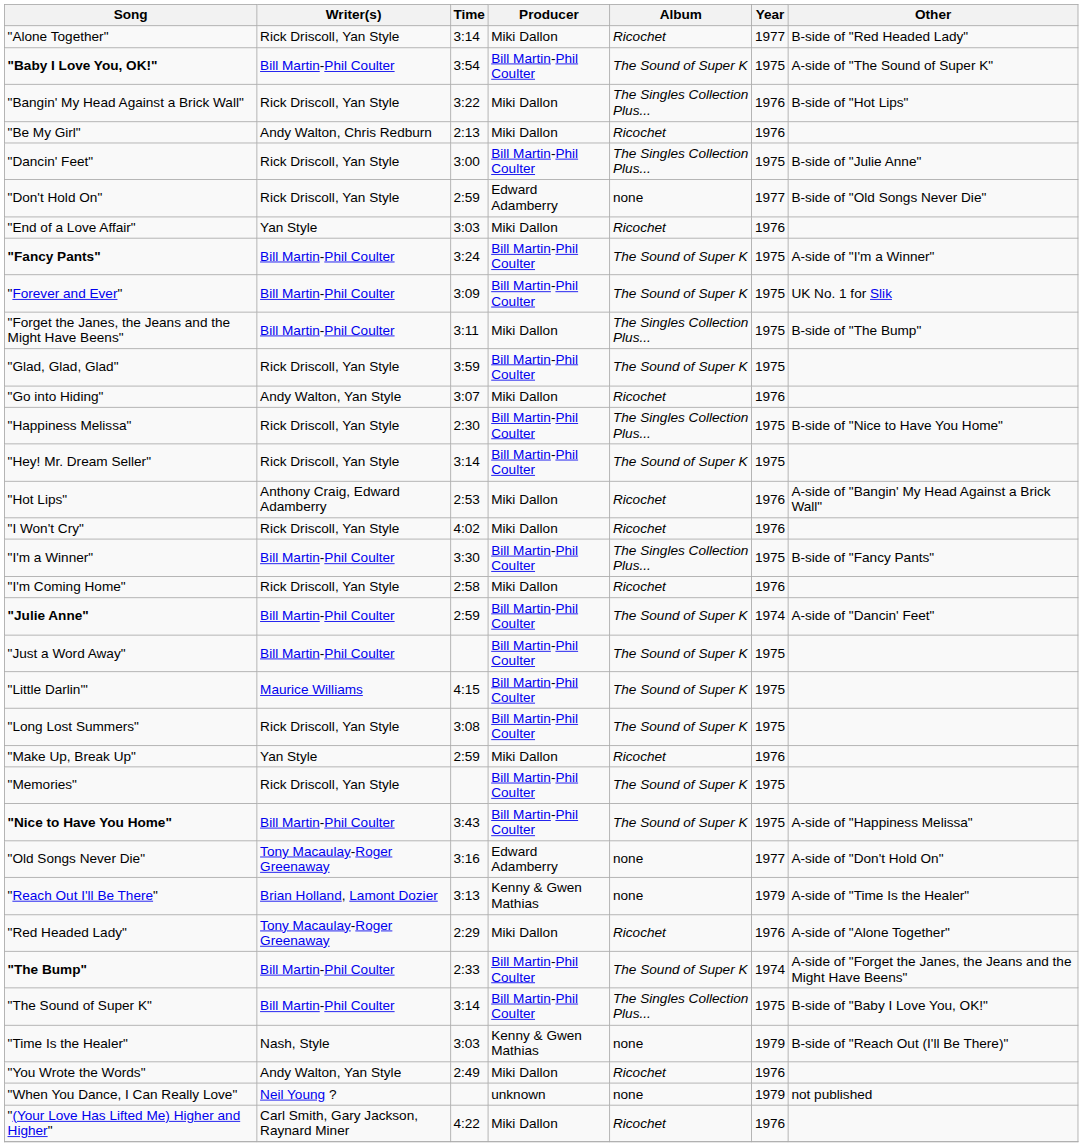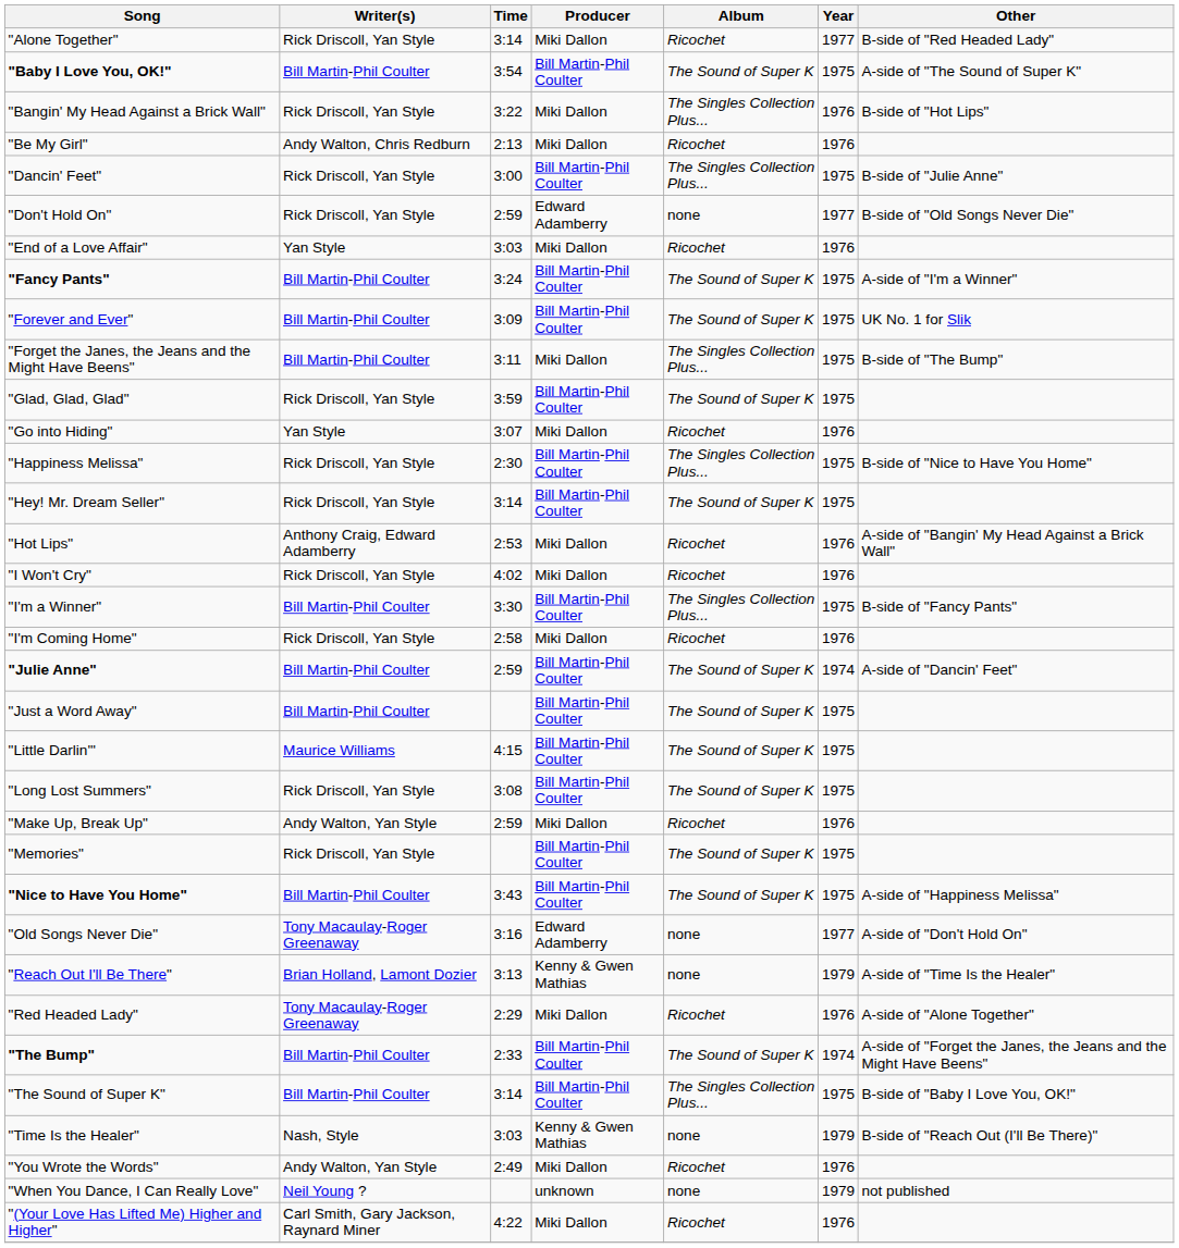 <table class="wikitable sortable" style="margin:0.5em auto; clear: both; text-align: left; width:100%">
 <tr>
 <th>Song</th>
 <th>Writer(s)</th>
 <th>Time</th>
 <th>Producer</th>
 <th>Album</th>
 <th>Year</th>
 <th>Other</th>
 </tr>
 <tr>
 <td>"Alone Together"</td>
 <td>Rick Driscoll, Yan Style</td>
 <td>3:14</td>
 <td>Miki Dallon</td>
 <td><em>Ricochet</em></td>
 <td>1977</td>
 <td>B-side of "Red Headed Lady"</td>
 </tr>
 <tr>
 <td><strong>"Baby I Love You, OK!"</strong></td>
 <td><a href='#'>Bill Martin</a>-<a href='#'>Phil Coulter</a></td>
 <td>3:54</td>
 <td><a href='#'>Bill Martin</a>-<a href='#'>Phil Coulter</a></td>
 <td><em>The Sound of Super K</em></td>
 <td>1975</td>
 <td>A-side of "The Sound of Super K"</td>
 </tr>
 <tr>
 <td>"Bangin' My Head Against a Brick Wall"</td>
 <td>Rick Driscoll, Yan Style</td>
 <td>3:22</td>
 <td>Miki Dallon</td>
 <td><em>The Singles Collection Plus...</em></td>
 <td>1976</td>
 <td>B-side of "Hot Lips"</td>
 </tr>
 <tr>
 <td>"Be My Girl"</td>
 <td>Andy Walton, Chris Redburn</td>
 <td>2:13</td>
 <td>Miki Dallon</td>
 <td><em>Ricochet</em></td>
 <td>1976</td>
 <td></td>
 </tr>
 <tr>
 <td>"Dancin' Feet"</td>
 <td>Rick Driscoll, Yan Style</td>
 <td>3:00</td>
 <td><a href='#'>Bill Martin</a>-<a href='#'>Phil Coulter</a></td>
 <td><em>The Singles Collection Plus...</em></td>
 <td>1975</td>
 <td>B-side of "Julie Anne"</td>
 </tr>
 <tr>
 <td>"Don't Hold On"</td>
 <td>Rick Driscoll, Yan Style</td>
 <td>2:59</td>
 <td>Edward Adamberry</td>
 <td>none</td>
 <td>1977</td>
 <td>B-side of "Old Songs Never Die"</td>
 </tr>
 <tr>
 <td>"End of a Love Affair"</td>
 <td>Yan Style</td>
 <td>3:03</td>
 <td>Miki Dallon</td>
 <td><em>Ricochet</em></td>
 <td>1976</td>
 <td></td>
 </tr>
 <tr>
 <td><strong>"Fancy Pants"</strong></td>
 <td><a href='#'>Bill Martin</a>-<a href='#'>Phil Coulter</a></td>
 <td>3:24</td>
 <td><a href='#'>Bill Martin</a>-<a href='#'>Phil Coulter</a></td>
 <td><em>The Sound of Super K</em></td>
 <td>1975</td>
 <td>A-side of "I'm a Winner"</td>
 </tr>
 <tr>
 <td>"<a href='#'>Forever and Ever</a>"</td>
 <td><a href='#'>Bill Martin</a>-<a href='#'>Phil Coulter</a></td>
 <td>3:09</td>
 <td><a href='#'>Bill Martin</a>-<a href='#'>Phil Coulter</a></td>
 <td><em>The Sound of Super K</em></td>
 <td>1975</td>
 <td>UK No. 1 for <a href='#'>Slik</a></td>
 </tr>
 <tr>
 <td>"Forget the Janes, the Jeans and the Might Have Beens"</td>
 <td><a href='#'>Bill Martin</a>-<a href='#'>Phil Coulter</a></td>
 <td>3:11</td>
 <td>Miki Dallon</td>
 <td><em>The Singles Collection Plus...</em></td>
 <td>1975</td>
 <td>B-side of "The Bump"</td>
 </tr>
 <tr>
 <td>"Glad, Glad, Glad"</td>
 <td>Rick Driscoll, Yan Style</td>
 <td>3:59</td>
 <td><a href='#'>Bill Martin</a>-<a href='#'>Phil Coulter</a></td>
 <td><em>The Sound of Super K</em></td>
 <td>1975</td>
 <td></td>
 </tr>
 <tr>
 <td>"Go into Hiding"</td>
-<td>Andy Walton, Yan Style</td>
+<td>Yan Style</td>
 <td>3:07</td>
 <td>Miki Dallon</td>
 <td><em>Ricochet</em></td>
 <td>1976</td>
 <td></td>
 </tr>
 <tr>
 <td>"Happiness Melissa"</td>
 <td>Rick Driscoll, Yan Style</td>
 <td>2:30</td>
 <td><a href='#'>Bill Martin</a>-<a href='#'>Phil Coulter</a></td>
 <td><em>The Singles Collection Plus...</em></td>
 <td>1975</td>
 <td>B-side of "Nice to Have You Home"</td>
 </tr>
 <tr>
 <td>"Hey! Mr. Dream Seller"</td>
 <td>Rick Driscoll, Yan Style</td>
 <td>3:14</td>
 <td><a href='#'>Bill Martin</a>-<a href='#'>Phil Coulter</a></td>
 <td><em>The Sound of Super K</em></td>
 <td>1975</td>
 <td></td>
 </tr>
 <tr>
 <td>"Hot Lips"</td>
 <td>Anthony Craig, Edward Adamberry</td>
 <td>2:53</td>
 <td>Miki Dallon</td>
 <td><em>Ricochet</em></td>
 <td>1976</td>
 <td>A-side of "Bangin' My Head Against a Brick Wall"</td>
 </tr>
 <tr>
 <td>"I Won't Cry"</td>
 <td>Rick Driscoll, Yan Style</td>
 <td>4:02</td>
 <td>Miki Dallon</td>
 <td><em>Ricochet</em></td>
 <td>1976</td>
 <td></td>
 </tr>
 <tr>
 <td>"I'm a Winner"</td>
 <td><a href='#'>Bill Martin</a>-<a href='#'>Phil Coulter</a></td>
 <td>3:30</td>
 <td><a href='#'>Bill Martin</a>-<a href='#'>Phil Coulter</a></td>
 <td><em>The Singles Collection Plus...</em></td>
 <td>1975</td>
 <td>B-side of "Fancy Pants"</td>
 </tr>
 <tr>
 <td>"I'm Coming Home"</td>
 <td>Rick Driscoll, Yan Style</td>
 <td>2:58</td>
 <td>Miki Dallon</td>
 <td><em>Ricochet</em></td>
 <td>1976</td>
 <td></td>
 </tr>
 <tr>
 <td><strong>"Julie Anne"</strong></td>
 <td><a href='#'>Bill Martin</a>-<a href='#'>Phil Coulter</a></td>
 <td>2:59</td>
 <td><a href='#'>Bill Martin</a>-<a href='#'>Phil Coulter</a></td>
 <td><em>The Sound of Super K</em></td>
 <td>1974</td>
 <td>A-side of "Dancin' Feet"</td>
 </tr>
 <tr>
 <td>"Just a Word Away"</td>
 <td><a href='#'>Bill Martin</a>-<a href='#'>Phil Coulter</a></td>
 <td></td>
 <td><a href='#'>Bill Martin</a>-<a href='#'>Phil Coulter</a></td>
 <td><em>The Sound of Super K</em></td>
 <td>1975</td>
 <td></td>
 </tr>
 <tr>
 <td>"Little Darlin'"</td>
 <td><a href='#'>Maurice Williams</a></td>
 <td>4:15</td>
 <td><a href='#'>Bill Martin</a>-<a href='#'>Phil Coulter</a></td>
 <td><em>The Sound of Super K</em></td>
 <td>1975</td>
 <td></td>
 </tr>
 <tr>
 <td>"Long Lost Summers"</td>
 <td>Rick Driscoll, Yan Style</td>
 <td>3:08</td>
 <td><a href='#'>Bill Martin</a>-<a href='#'>Phil Coulter</a></td>
 <td><em>The Sound of Super K</em></td>
 <td>1975</td>
 <td></td>
 </tr>
 <tr>
 <td>"Make Up, Break Up"</td>
-<td>Yan Style</td>
+<td>Andy Walton, Yan Style</td>
 <td>2:59</td>
 <td>Miki Dallon</td>
 <td><em>Ricochet</em></td>
 <td>1976</td>
 <td></td>
 </tr>
 <tr>
 <td>"Memories"</td>
 <td>Rick Driscoll, Yan Style</td>
 <td></td>
 <td><a href='#'>Bill Martin</a>-<a href='#'>Phil Coulter</a></td>
 <td><em>The Sound of Super K</em></td>
 <td>1975</td>
 <td></td>
 </tr>
 <tr>
 <td><strong>"Nice to Have You Home"</strong></td>
 <td><a href='#'>Bill Martin</a>-<a href='#'>Phil Coulter</a></td>
 <td>3:43</td>
 <td><a href='#'>Bill Martin</a>-<a href='#'>Phil Coulter</a></td>
 <td><em>The Sound of Super K</em></td>
 <td>1975</td>
 <td>A-side of "Happiness Melissa"</td>
 </tr>
 <tr>
 <td>"Old Songs Never Die"</td>
 <td><a href='#'>Tony Macaulay</a>-<a href='#'>Roger Greenaway</a></td>
 <td>3:16</td>
 <td>Edward Adamberry</td>
 <td>none</td>
 <td>1977</td>
 <td>A-side of "Don't Hold On"</td>
 </tr>
 <tr>
 <td>"<a href='#'>Reach Out I'll Be There</a>"</td>
 <td><a href='#'>Brian Holland</a>, <a href='#'>Lamont Dozier</a></td>
 <td>3:13</td>
 <td>Kenny & Gwen Mathias</td>
 <td>none</td>
 <td>1979</td>
 <td>A-side of "Time Is the Healer"</td>
 </tr>
 <tr>
 <td>"Red Headed Lady"</td>
 <td><a href='#'>Tony Macaulay</a>-<a href='#'>Roger Greenaway</a></td>
 <td>2:29</td>
 <td>Miki Dallon</td>
 <td><em>Ricochet</em></td>
 <td>1976</td>
 <td>A-side of "Alone Together"</td>
 </tr>
 <tr>
 <td><strong>"The Bump"</strong></td>
 <td><a href='#'>Bill Martin</a>-<a href='#'>Phil Coulter</a></td>
 <td>2:33</td>
 <td><a href='#'>Bill Martin</a>-<a href='#'>Phil Coulter</a></td>
 <td><em>The Sound of Super K</em></td>
 <td>1974</td>
 <td>A-side of "Forget the Janes, the Jeans and the Might Have Beens"</td>
 </tr>
 <tr>
 <td>"The Sound of Super K"</td>
 <td><a href='#'>Bill Martin</a>-<a href='#'>Phil Coulter</a></td>
 <td>3:14</td>
 <td><a href='#'>Bill Martin</a>-<a href='#'>Phil Coulter</a></td>
 <td><em>The Singles Collection Plus...</em></td>
 <td>1975</td>
 <td>B-side of "Baby I Love You, OK!"</td>
 </tr>
 <tr>
 <td>"Time Is the Healer"</td>
 <td>Nash, Style</td>
 <td>3:03</td>
 <td>Kenny & Gwen Mathias</td>
 <td>none</td>
 <td>1979</td>
 <td>B-side of "Reach Out (I'll Be There)"</td>
 </tr>
 <tr>
 <td>"You Wrote the Words"</td>
 <td>Andy Walton, Yan Style</td>
 <td>2:49</td>
 <td>Miki Dallon</td>
 <td><em>Ricochet</em></td>
 <td>1976</td>
 <td></td>
 </tr>
 <tr>
 <td>"When You Dance, I Can Really Love"</td>
 <td><a href='#'>Neil Young</a> ?</td>
 <td></td>
 <td>unknown</td>
 <td>none</td>
 <td>1979</td>
 <td>not published</td>
 </tr>
 <tr>
 <td>"<a href='#'>(Your Love Has Lifted Me) Higher and Higher</a>"</td>
 <td>Carl Smith, Gary Jackson, Raynard Miner</td>
 <td>4:22</td>
 <td>Miki Dallon</td>
 <td><em>Ricochet</em></td>
 <td>1976</td>
 <td></td>
 </tr>
 <tr>
 </tr>
 </table>
